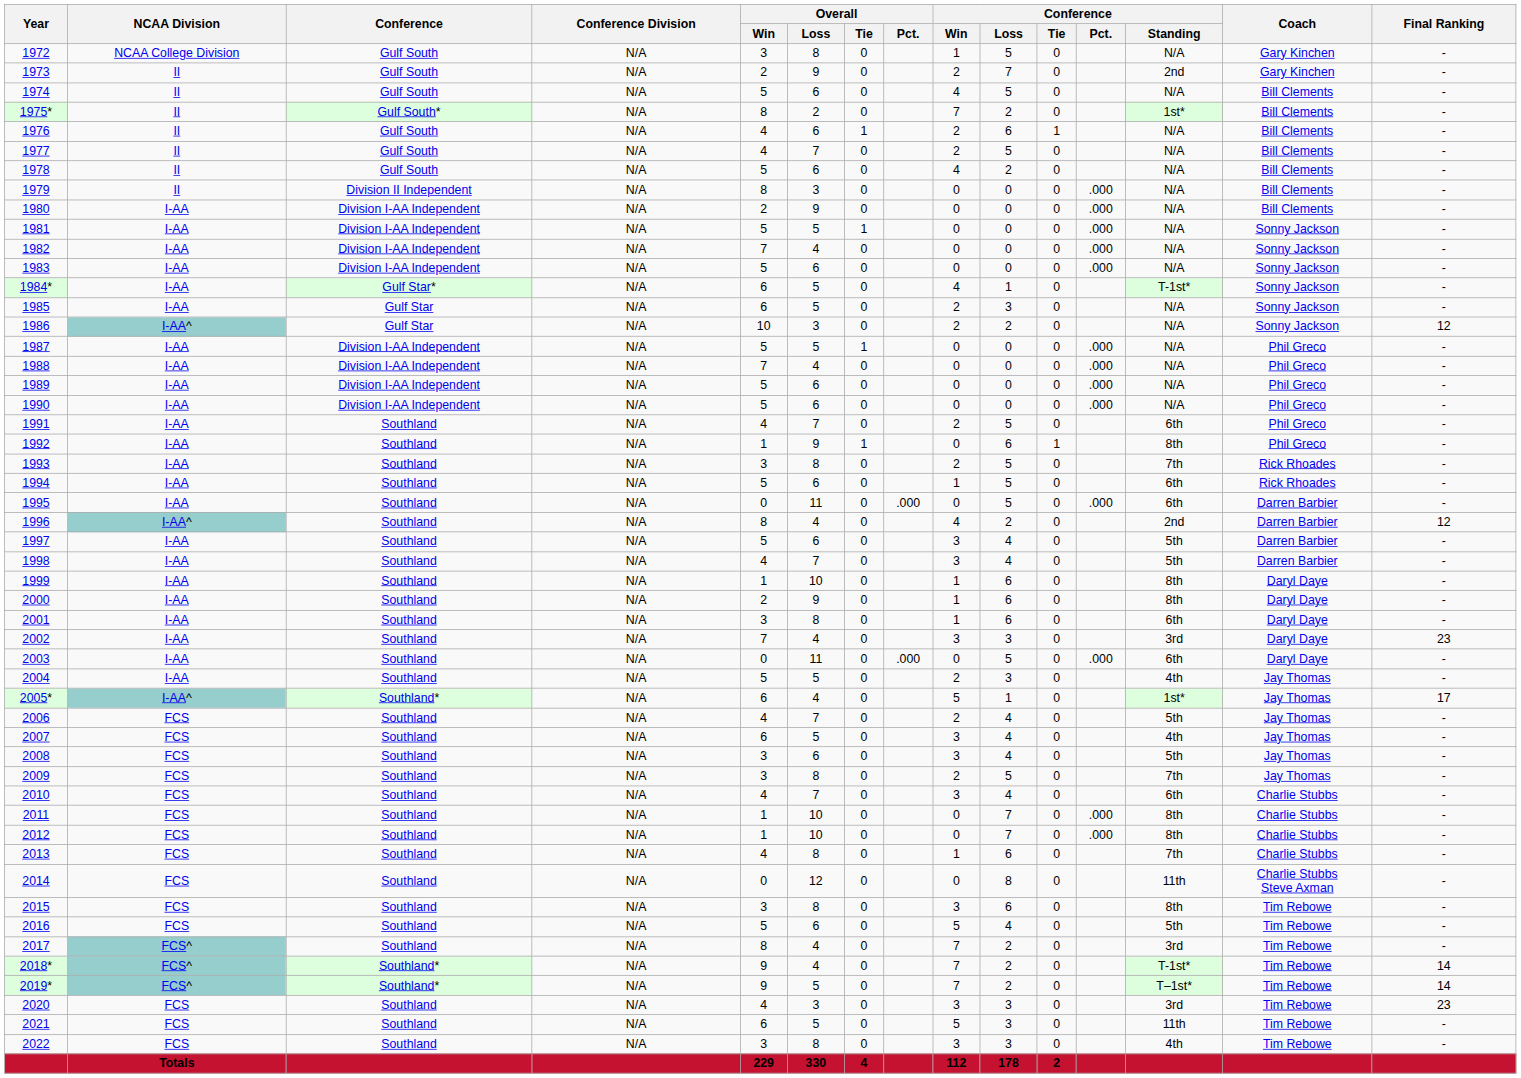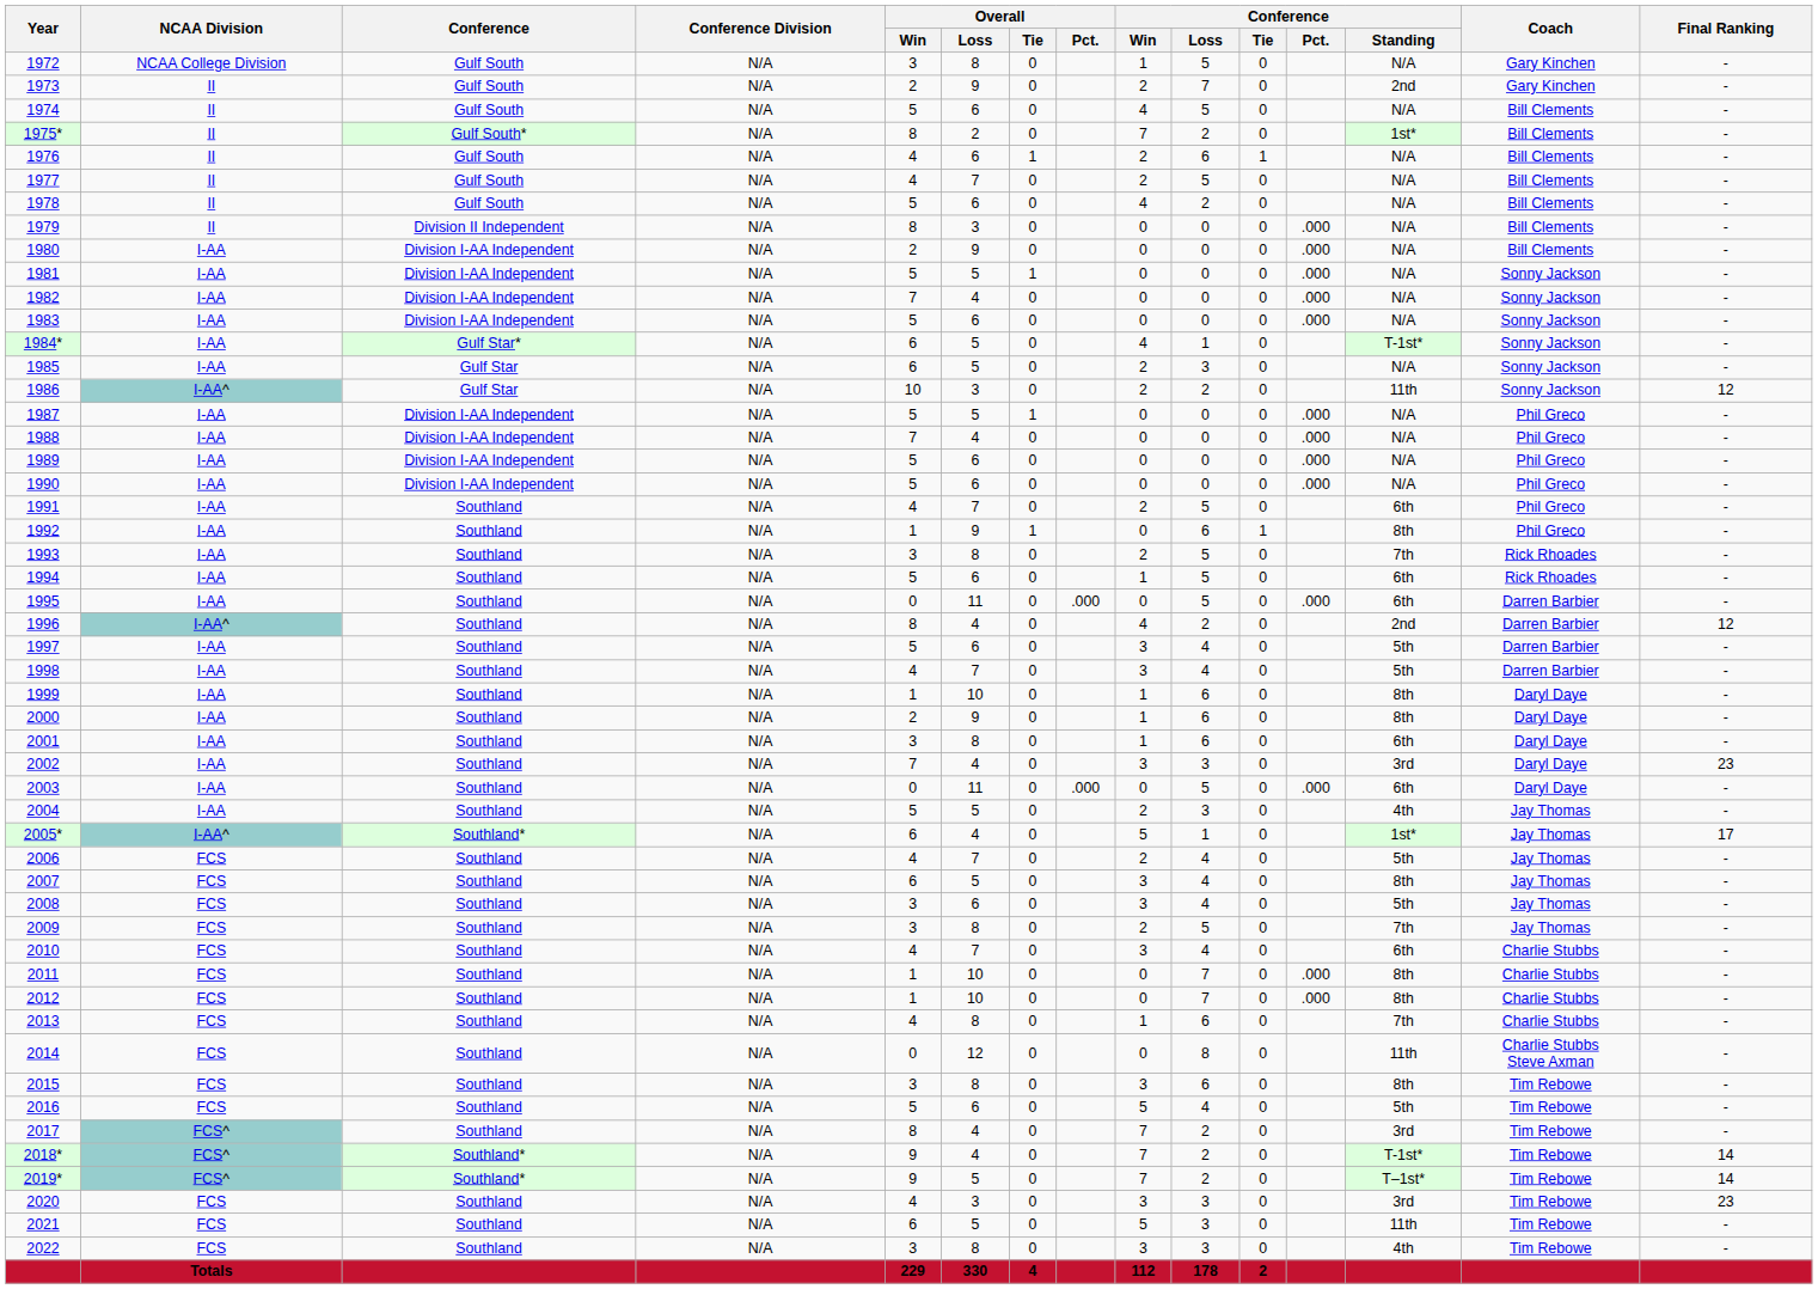 <table class="wikitable" style="text-align: center;" width=99%>
 <tr>
 <th rowspan=2>Year</th>
 <th rowspan=2>NCAA Division</th>
 <th rowspan=2>Conference</th>
 <th rowspan=2>Conference Division</th>
 <th colspan="4">Overall</th>
 <th colspan="5">Conference</th>
 <th rowspan=2>Coach</th>
 <th rowspan=2>Final Ranking</th>
 </tr>
 <tr>
 <th>Win</th>
 <th>Loss</th>
 <th>Tie</th>
 <th>Pct.</th>
 <th>Win</th>
 <th>Loss</th>
 <th>Tie</th>
 <th>Pct.</th>
 <th>Standing</th>
 </tr>
 <tr>
 <td><a href='#'>1972</a></td>
 <td><a href='#'>NCAA College Division</a></td>
 <td><a href='#'>Gulf South</a></td>
 <td>N/A</td>
 <td>3</td>
 <td>8</td>
 <td>0</td>
 <td></td>
 <td>1</td>
 <td>5</td>
 <td>0</td>
 <td></td>
 <td>N/A</td>
 <td><a href='#'>Gary Kinchen</a></td>
 <td>-</td>
 </tr>
 <tr>
 <td><a href='#'>1973</a></td>
 <td><a href='#'>II</a></td>
 <td><a href='#'>Gulf South</a></td>
 <td>N/A</td>
 <td>2</td>
 <td>9</td>
 <td>0</td>
 <td></td>
 <td>2</td>
 <td>7</td>
 <td>0</td>
 <td></td>
 <td>2nd</td>
 <td><a href='#'>Gary Kinchen</a></td>
 <td>-</td>
 </tr>
 <tr>
 <td><a href='#'>1974</a></td>
 <td><a href='#'>II</a></td>
 <td><a href='#'>Gulf South</a></td>
 <td>N/A</td>
 <td>5</td>
 <td>6</td>
 <td>0</td>
 <td></td>
 <td>4</td>
 <td>5</td>
 <td>0</td>
 <td></td>
 <td>N/A</td>
 <td><a href='#'>Bill Clements</a></td>
 <td>-</td>
 </tr>
 <tr>
 <td bgcolor="#DDFFDD"><a href='#'>1975</a>*</td>
 <td><a href='#'>II</a></td>
 <td bgcolor="#DDFFDD"><a href='#'>Gulf South</a>*</td>
 <td>N/A</td>
 <td>8</td>
 <td>2</td>
 <td>0</td>
 <td></td>
 <td>7</td>
 <td>2</td>
 <td>0</td>
 <td></td>
 <td bgcolor="#DDFFDD">1st*</td>
 <td><a href='#'>Bill Clements</a></td>
 <td>-</td>
 </tr>
 <tr>
 <td><a href='#'>1976</a></td>
 <td><a href='#'>II</a></td>
 <td><a href='#'>Gulf South</a></td>
 <td>N/A</td>
 <td>4</td>
 <td>6</td>
 <td>1</td>
 <td></td>
 <td>2</td>
 <td>6</td>
 <td>1</td>
 <td></td>
 <td>N/A</td>
 <td><a href='#'>Bill Clements</a></td>
 <td>-</td>
 </tr>
 <tr>
 <td><a href='#'>1977</a></td>
 <td><a href='#'>II</a></td>
 <td><a href='#'>Gulf South</a></td>
 <td>N/A</td>
 <td>4</td>
 <td>7</td>
 <td>0</td>
 <td></td>
 <td>2</td>
 <td>5</td>
 <td>0</td>
 <td></td>
 <td>N/A</td>
 <td><a href='#'>Bill Clements</a></td>
 <td>-</td>
 </tr>
 <tr>
 <td><a href='#'>1978</a></td>
 <td><a href='#'>II</a></td>
 <td><a href='#'>Gulf South</a></td>
 <td>N/A</td>
 <td>5</td>
 <td>6</td>
 <td>0</td>
 <td></td>
 <td>4</td>
 <td>2</td>
 <td>0</td>
 <td></td>
 <td>N/A</td>
 <td><a href='#'>Bill Clements</a></td>
 <td>-</td>
 </tr>
 <tr>
 <td><a href='#'>1979</a></td>
 <td><a href='#'>II</a></td>
 <td><a href='#'>Division II Independent</a></td>
 <td>N/A</td>
 <td>8</td>
 <td>3</td>
 <td>0</td>
 <td></td>
 <td>0</td>
 <td>0</td>
 <td>0</td>
 <td>.000</td>
 <td>N/A</td>
 <td><a href='#'>Bill Clements</a></td>
 <td>-</td>
 </tr>
 <tr>
 <td><a href='#'>1980</a></td>
 <td><a href='#'>I-AA</a></td>
 <td><a href='#'>Division I-AA Independent</a></td>
 <td>N/A</td>
 <td>2</td>
 <td>9</td>
 <td>0</td>
 <td></td>
 <td>0</td>
 <td>0</td>
 <td>0</td>
 <td>.000</td>
 <td>N/A</td>
 <td><a href='#'>Bill Clements</a></td>
 <td>-</td>
 </tr>
 <tr>
 <td><a href='#'>1981</a></td>
 <td><a href='#'>I-AA</a></td>
 <td><a href='#'>Division I-AA Independent</a></td>
 <td>N/A</td>
 <td>5</td>
 <td>5</td>
 <td>1</td>
 <td></td>
 <td>0</td>
 <td>0</td>
 <td>0</td>
 <td>.000</td>
 <td>N/A</td>
 <td><a href='#'>Sonny Jackson</a></td>
 <td>-</td>
 </tr>
 <tr>
 <td><a href='#'>1982</a></td>
 <td><a href='#'>I-AA</a></td>
 <td><a href='#'>Division I-AA Independent</a></td>
 <td>N/A</td>
 <td>7</td>
 <td>4</td>
 <td>0</td>
 <td></td>
 <td>0</td>
 <td>0</td>
 <td>0</td>
 <td>.000</td>
 <td>N/A</td>
 <td><a href='#'>Sonny Jackson</a></td>
 <td>-</td>
 </tr>
 <tr>
 <td><a href='#'>1983</a></td>
 <td><a href='#'>I-AA</a></td>
 <td><a href='#'>Division I-AA Independent</a></td>
 <td>N/A</td>
 <td>5</td>
 <td>6</td>
 <td>0</td>
 <td></td>
 <td>0</td>
 <td>0</td>
 <td>0</td>
 <td>.000</td>
 <td>N/A</td>
 <td><a href='#'>Sonny Jackson</a></td>
 <td>-</td>
 </tr>
 <tr>
 <td bgcolor="#DDFFDD"><a href='#'>1984</a>*</td>
 <td><a href='#'>I-AA</a></td>
 <td bgcolor="#DDFFDD"><a href='#'>Gulf Star</a>*</td>
 <td>N/A</td>
 <td>6</td>
 <td>5</td>
 <td>0</td>
 <td></td>
 <td>4</td>
 <td>1</td>
 <td>0</td>
 <td></td>
 <td bgcolor="#DDFFDD">T-1st*</td>
 <td><a href='#'>Sonny Jackson</a></td>
 <td>-</td>
 </tr>
 <tr>
 <td><a href='#'>1985</a></td>
 <td><a href='#'>I-AA</a></td>
 <td><a href='#'>Gulf Star</a></td>
 <td>N/A</td>
 <td>6</td>
 <td>5</td>
 <td>0</td>
 <td></td>
 <td>2</td>
 <td>3</td>
 <td>0</td>
 <td></td>
 <td>N/A</td>
 <td><a href='#'>Sonny Jackson</a></td>
 <td>-</td>
 </tr>
 <tr>
 <td><a href='#'>1986</a></td>
 <td bgcolor="#96CDCD"><a href='#'>I-AA</a>^</td>
 <td><a href='#'>Gulf Star</a></td>
 <td>N/A</td>
 <td>10</td>
 <td>3</td>
 <td>0</td>
 <td></td>
 <td>2</td>
 <td>2</td>
 <td>0</td>
 <td></td>
-<td>N/A</td>
+<td>11th</td>
 <td><a href='#'>Sonny Jackson</a></td>
 <td>12</td>
 </tr>
 <tr>
 <td><a href='#'>1987</a></td>
 <td><a href='#'>I-AA</a></td>
 <td><a href='#'>Division I-AA Independent</a></td>
 <td>N/A</td>
 <td>5</td>
 <td>5</td>
 <td>1</td>
 <td></td>
 <td>0</td>
 <td>0</td>
 <td>0</td>
 <td>.000</td>
 <td>N/A</td>
 <td><a href='#'>Phil Greco</a></td>
 <td>-</td>
 </tr>
 <tr>
 <td><a href='#'>1988</a></td>
 <td><a href='#'>I-AA</a></td>
 <td><a href='#'>Division I-AA Independent</a></td>
 <td>N/A</td>
 <td>7</td>
 <td>4</td>
 <td>0</td>
 <td></td>
 <td>0</td>
 <td>0</td>
 <td>0</td>
 <td>.000</td>
 <td>N/A</td>
 <td><a href='#'>Phil Greco</a></td>
 <td>-</td>
 </tr>
 <tr>
 <td><a href='#'>1989</a></td>
 <td><a href='#'>I-AA</a></td>
 <td><a href='#'>Division I-AA Independent</a></td>
 <td>N/A</td>
 <td>5</td>
 <td>6</td>
 <td>0</td>
 <td></td>
 <td>0</td>
 <td>0</td>
 <td>0</td>
 <td>.000</td>
 <td>N/A</td>
 <td><a href='#'>Phil Greco</a></td>
 <td>-</td>
 </tr>
 <tr>
 <td><a href='#'>1990</a></td>
 <td><a href='#'>I-AA</a></td>
 <td><a href='#'>Division I-AA Independent</a></td>
 <td>N/A</td>
 <td>5</td>
 <td>6</td>
 <td>0</td>
 <td></td>
 <td>0</td>
 <td>0</td>
 <td>0</td>
 <td>.000</td>
 <td>N/A</td>
 <td><a href='#'>Phil Greco</a></td>
 <td>-</td>
 </tr>
 <tr>
 <td><a href='#'>1991</a></td>
 <td><a href='#'>I-AA</a></td>
 <td><a href='#'>Southland</a></td>
 <td>N/A</td>
 <td>4</td>
 <td>7</td>
 <td>0</td>
 <td></td>
 <td>2</td>
 <td>5</td>
 <td>0</td>
 <td></td>
 <td>6th</td>
 <td><a href='#'>Phil Greco</a></td>
 <td>-</td>
 </tr>
 <tr>
 <td><a href='#'>1992</a></td>
 <td><a href='#'>I-AA</a></td>
 <td><a href='#'>Southland</a></td>
 <td>N/A</td>
 <td>1</td>
 <td>9</td>
 <td>1</td>
 <td></td>
 <td>0</td>
 <td>6</td>
 <td>1</td>
 <td></td>
 <td>8th</td>
 <td><a href='#'>Phil Greco</a></td>
 <td>-</td>
 </tr>
 <tr>
 <td><a href='#'>1993</a></td>
 <td><a href='#'>I-AA</a></td>
 <td><a href='#'>Southland</a></td>
 <td>N/A</td>
 <td>3</td>
 <td>8</td>
 <td>0</td>
 <td></td>
 <td>2</td>
 <td>5</td>
 <td>0</td>
 <td></td>
 <td>7th</td>
 <td><a href='#'>Rick Rhoades</a></td>
 <td>-</td>
 </tr>
 <tr>
 <td><a href='#'>1994</a></td>
 <td><a href='#'>I-AA</a></td>
 <td><a href='#'>Southland</a></td>
 <td>N/A</td>
 <td>5</td>
 <td>6</td>
 <td>0</td>
 <td></td>
 <td>1</td>
 <td>5</td>
 <td>0</td>
 <td></td>
 <td>6th</td>
 <td><a href='#'>Rick Rhoades</a></td>
 <td>-</td>
 </tr>
 <tr>
 <td><a href='#'>1995</a></td>
 <td><a href='#'>I-AA</a></td>
 <td><a href='#'>Southland</a></td>
 <td>N/A</td>
 <td>0</td>
 <td>11</td>
 <td>0</td>
 <td>.000</td>
 <td>0</td>
 <td>5</td>
 <td>0</td>
 <td>.000</td>
 <td>6th</td>
 <td><a href='#'>Darren Barbier</a></td>
 <td>-</td>
 </tr>
 <tr>
 <td><a href='#'>1996</a></td>
 <td bgcolor="#96CDCD"><a href='#'>I-AA</a>^</td>
 <td><a href='#'>Southland</a></td>
 <td>N/A</td>
 <td>8</td>
 <td>4</td>
 <td>0</td>
 <td></td>
 <td>4</td>
 <td>2</td>
 <td>0</td>
 <td></td>
 <td>2nd</td>
 <td><a href='#'>Darren Barbier</a></td>
 <td>12</td>
 </tr>
 <tr>
 <td><a href='#'>1997</a></td>
 <td><a href='#'>I-AA</a></td>
 <td><a href='#'>Southland</a></td>
 <td>N/A</td>
 <td>5</td>
 <td>6</td>
 <td>0</td>
 <td></td>
 <td>3</td>
 <td>4</td>
 <td>0</td>
 <td></td>
 <td>5th</td>
 <td><a href='#'>Darren Barbier</a></td>
 <td>-</td>
 </tr>
 <tr>
 <td><a href='#'>1998</a></td>
 <td><a href='#'>I-AA</a></td>
 <td><a href='#'>Southland</a></td>
 <td>N/A</td>
 <td>4</td>
 <td>7</td>
 <td>0</td>
 <td></td>
 <td>3</td>
 <td>4</td>
 <td>0</td>
 <td></td>
 <td>5th</td>
 <td><a href='#'>Darren Barbier</a></td>
 <td>-</td>
 </tr>
 <tr>
 <td><a href='#'>1999</a></td>
 <td><a href='#'>I-AA</a></td>
 <td><a href='#'>Southland</a></td>
 <td>N/A</td>
 <td>1</td>
 <td>10</td>
 <td>0</td>
 <td></td>
 <td>1</td>
 <td>6</td>
 <td>0</td>
 <td></td>
 <td>8th</td>
 <td><a href='#'>Daryl Daye</a></td>
 <td>-</td>
 </tr>
 <tr>
 <td><a href='#'>2000</a></td>
 <td><a href='#'>I-AA</a></td>
 <td><a href='#'>Southland</a></td>
 <td>N/A</td>
 <td>2</td>
 <td>9</td>
 <td>0</td>
 <td></td>
 <td>1</td>
 <td>6</td>
 <td>0</td>
 <td></td>
 <td>8th</td>
 <td><a href='#'>Daryl Daye</a></td>
 <td>-</td>
 </tr>
 <tr>
 <td><a href='#'>2001</a></td>
 <td><a href='#'>I-AA</a></td>
 <td><a href='#'>Southland</a></td>
 <td>N/A</td>
 <td>3</td>
 <td>8</td>
 <td>0</td>
 <td></td>
 <td>1</td>
 <td>6</td>
 <td>0</td>
 <td></td>
 <td>6th</td>
 <td><a href='#'>Daryl Daye</a></td>
 <td>-</td>
 </tr>
 <tr>
 <td><a href='#'>2002</a></td>
 <td><a href='#'>I-AA</a></td>
 <td><a href='#'>Southland</a></td>
 <td>N/A</td>
 <td>7</td>
 <td>4</td>
 <td>0</td>
 <td></td>
 <td>3</td>
 <td>3</td>
 <td>0</td>
 <td></td>
 <td>3rd</td>
 <td><a href='#'>Daryl Daye</a></td>
 <td>23</td>
 </tr>
 <tr>
 <td><a href='#'>2003</a></td>
 <td><a href='#'>I-AA</a></td>
 <td><a href='#'>Southland</a></td>
 <td>N/A</td>
 <td>0</td>
 <td>11</td>
 <td>0</td>
 <td>.000</td>
 <td>0</td>
 <td>5</td>
 <td>0</td>
 <td>.000</td>
 <td>6th</td>
 <td><a href='#'>Daryl Daye</a></td>
 <td>-</td>
 </tr>
 <tr>
 <td><a href='#'>2004</a></td>
 <td><a href='#'>I-AA</a></td>
 <td><a href='#'>Southland</a></td>
 <td>N/A</td>
 <td>5</td>
 <td>5</td>
 <td>0</td>
 <td></td>
 <td>2</td>
 <td>3</td>
 <td>0</td>
 <td></td>
 <td>4th</td>
 <td><a href='#'>Jay Thomas</a></td>
 <td>-</td>
 </tr>
 <tr>
 <td bgcolor="#DDFFDD"><a href='#'>2005</a>*</td>
 <td bgcolor="#96CDCD"><a href='#'>I-AA</a>^</td>
 <td bgcolor="#DDFFDD"><a href='#'>Southland</a>*</td>
 <td>N/A</td>
 <td>6</td>
 <td>4</td>
 <td>0</td>
 <td></td>
 <td>5</td>
 <td>1</td>
 <td>0</td>
 <td></td>
 <td bgcolor="#DDFFDD">1st*</td>
 <td><a href='#'>Jay Thomas</a></td>
 <td>17</td>
 </tr>
 <tr>
 <td><a href='#'>2006</a></td>
 <td><a href='#'>FCS</a></td>
 <td><a href='#'>Southland</a></td>
 <td>N/A</td>
 <td>4</td>
 <td>7</td>
 <td>0</td>
 <td></td>
 <td>2</td>
 <td>4</td>
 <td>0</td>
 <td></td>
 <td>5th</td>
 <td><a href='#'>Jay Thomas</a></td>
 <td>-</td>
 </tr>
 <tr>
 <td><a href='#'>2007</a></td>
 <td><a href='#'>FCS</a></td>
 <td><a href='#'>Southland</a></td>
 <td>N/A</td>
 <td>6</td>
 <td>5</td>
 <td>0</td>
 <td></td>
 <td>3</td>
 <td>4</td>
 <td>0</td>
 <td></td>
-<td>4th</td>
+<td>8th</td>
 <td><a href='#'>Jay Thomas</a></td>
 <td>-</td>
 </tr>
 <tr>
 <td><a href='#'>2008</a></td>
 <td><a href='#'>FCS</a></td>
 <td><a href='#'>Southland</a></td>
 <td>N/A</td>
 <td>3</td>
 <td>6</td>
 <td>0</td>
 <td></td>
 <td>3</td>
 <td>4</td>
 <td>0</td>
 <td></td>
 <td>5th</td>
 <td><a href='#'>Jay Thomas</a></td>
 <td>-</td>
 </tr>
 <tr>
 <td><a href='#'>2009</a></td>
 <td><a href='#'>FCS</a></td>
 <td><a href='#'>Southland</a></td>
 <td>N/A</td>
 <td>3</td>
 <td>8</td>
 <td>0</td>
 <td></td>
 <td>2</td>
 <td>5</td>
 <td>0</td>
 <td></td>
 <td>7th</td>
 <td><a href='#'>Jay Thomas</a></td>
 <td>-</td>
 </tr>
 <tr>
 <td><a href='#'>2010</a></td>
 <td><a href='#'>FCS</a></td>
 <td><a href='#'>Southland</a></td>
 <td>N/A</td>
 <td>4</td>
 <td>7</td>
 <td>0</td>
 <td></td>
 <td>3</td>
 <td>4</td>
 <td>0</td>
 <td></td>
 <td>6th</td>
 <td><a href='#'>Charlie Stubbs</a></td>
 <td>-</td>
 </tr>
 <tr>
 <td><a href='#'>2011</a></td>
 <td><a href='#'>FCS</a></td>
 <td><a href='#'>Southland</a></td>
 <td>N/A</td>
 <td>1</td>
 <td>10</td>
 <td>0</td>
 <td></td>
 <td>0</td>
 <td>7</td>
 <td>0</td>
 <td>.000</td>
 <td>8th</td>
 <td><a href='#'>Charlie Stubbs</a></td>
 <td>-</td>
 </tr>
 <tr>
 <td><a href='#'>2012</a></td>
 <td><a href='#'>FCS</a></td>
 <td><a href='#'>Southland</a></td>
 <td>N/A</td>
 <td>1</td>
 <td>10</td>
 <td>0</td>
 <td></td>
 <td>0</td>
 <td>7</td>
 <td>0</td>
 <td>.000</td>
 <td>8th</td>
 <td><a href='#'>Charlie Stubbs</a></td>
 <td>-</td>
 </tr>
 <tr>
 <td><a href='#'>2013</a></td>
 <td><a href='#'>FCS</a></td>
 <td><a href='#'>Southland</a></td>
 <td>N/A</td>
 <td>4</td>
 <td>8</td>
 <td>0</td>
 <td></td>
 <td>1</td>
 <td>6</td>
 <td>0</td>
 <td></td>
 <td>7th</td>
 <td><a href='#'>Charlie Stubbs</a></td>
 <td>-</td>
 </tr>
 <tr>
 <td><a href='#'>2014</a></td>
 <td><a href='#'>FCS</a></td>
 <td><a href='#'>Southland</a></td>
 <td>N/A</td>
 <td>0</td>
 <td>12</td>
 <td>0</td>
 <td></td>
 <td>0</td>
 <td>8</td>
 <td>0</td>
 <td></td>
 <td>11th</td>
 <td><a href='#'>Charlie Stubbs</a><br><a href='#'>Steve Axman</a></td>
 <td>-</td>
 </tr>
 <tr>
 <td><a href='#'>2015</a></td>
 <td><a href='#'>FCS</a></td>
 <td><a href='#'>Southland</a></td>
 <td>N/A</td>
 <td>3</td>
 <td>8</td>
 <td>0</td>
 <td></td>
 <td>3</td>
 <td>6</td>
 <td>0</td>
 <td></td>
 <td>8th</td>
 <td><a href='#'>Tim Rebowe</a></td>
 <td>-</td>
 </tr>
 <tr>
 <td><a href='#'>2016</a></td>
 <td><a href='#'>FCS</a></td>
 <td><a href='#'>Southland</a></td>
 <td>N/A</td>
 <td>5</td>
 <td>6</td>
 <td>0</td>
 <td></td>
 <td>5</td>
 <td>4</td>
 <td>0</td>
 <td></td>
 <td>5th</td>
 <td><a href='#'>Tim Rebowe</a></td>
 <td>-</td>
 </tr>
 <tr>
 <td><a href='#'>2017</a></td>
 <td bgcolor="#96CDCD"><a href='#'>FCS</a>^</td>
 <td><a href='#'>Southland</a></td>
 <td>N/A</td>
 <td>8</td>
 <td>4</td>
 <td>0</td>
 <td></td>
 <td>7</td>
 <td>2</td>
 <td>0</td>
 <td></td>
 <td>3rd</td>
 <td><a href='#'>Tim Rebowe</a></td>
 <td>-</td>
 </tr>
 <tr>
 <td bgcolor="#DDFFDD"><a href='#'>2018</a>*</td>
 <td bgcolor="#96CDCD"><a href='#'>FCS</a>^</td>
 <td bgcolor="#DDFFDD"><a href='#'>Southland</a>*</td>
 <td>N/A</td>
 <td>9</td>
 <td>4</td>
 <td>0</td>
 <td></td>
 <td>7</td>
 <td>2</td>
 <td>0</td>
 <td></td>
 <td bgcolor="#DDFFDD">T-1st*</td>
 <td><a href='#'>Tim Rebowe</a></td>
 <td>14</td>
 </tr>
 <tr>
 <td bgcolor="#DDFFDD"><a href='#'>2019</a>*</td>
 <td bgcolor="#96CDCD"><a href='#'>FCS</a>^</td>
 <td bgcolor="#DDFFDD"><a href='#'>Southland</a>*</td>
 <td>N/A</td>
 <td>9</td>
 <td>5</td>
 <td>0</td>
 <td></td>
 <td>7</td>
 <td>2</td>
 <td>0</td>
 <td></td>
 <td bgcolor="#DDFFDD">T–1st*</td>
 <td><a href='#'>Tim Rebowe</a></td>
 <td>14</td>
 </tr>
 <tr>
 <td><a href='#'>2020</a></td>
 <td><a href='#'>FCS</a></td>
 <td><a href='#'>Southland</a></td>
 <td>N/A</td>
 <td>4</td>
 <td>3</td>
 <td>0</td>
 <td></td>
 <td>3</td>
 <td>3</td>
 <td>0</td>
 <td></td>
 <td>3rd</td>
 <td><a href='#'>Tim Rebowe</a></td>
 <td>23</td>
 </tr>
 <tr>
 <td><a href='#'>2021</a></td>
 <td><a href='#'>FCS</a></td>
 <td><a href='#'>Southland</a></td>
 <td>N/A</td>
 <td>6</td>
 <td>5</td>
 <td>0</td>
 <td></td>
 <td>5</td>
 <td>3</td>
 <td>0</td>
 <td></td>
 <td>11th</td>
 <td><a href='#'>Tim Rebowe</a></td>
 <td>-</td>
 </tr>
 <tr>
 <td><a href='#'>2022</a></td>
 <td><a href='#'>FCS</a></td>
 <td><a href='#'>Southland</a></td>
 <td>N/A</td>
 <td>3</td>
 <td>8</td>
 <td>0</td>
 <td></td>
 <td>3</td>
 <td>3</td>
 <td>0</td>
 <td></td>
 <td>4th</td>
 <td><a href='#'>Tim Rebowe</a></td>
 <td>-</td>
 </tr>
 <tr>
 <td colspan=1 bgcolor="#C41230"></td>
 <td colspan=1 bgcolor="#C41230"><span> <strong>Totals</strong></span></td>
 <td colspan=1 bgcolor="#C41230"></td>
 <td colspan=1 bgcolor="#C41230"></td>
 <td colspan=1 bgcolor="#C41230"><span> <strong>229</strong></span> </td>
 <td colspan=1 bgcolor="#C41230"><span> <strong>330</strong></span></td>
 <td colspan=1 bgcolor="#C41230"><span> <strong>4</strong></span></td>
 <td colspan=1 bgcolor="#C41230"><span> <strong></strong></span></td>
 <td colspan=1 bgcolor="#C41230"><span> <strong>112</strong></span><br></td>
 <td colspan=1 bgcolor="#C41230"><span> <strong>178</strong></span></td>
 <td colspan=1 bgcolor="#C41230"><span> <strong>2</strong></span></td>
 <td colspan=1 bgcolor="#C41230"><span> <strong></strong></span></td>
 <td colspan=1 bgcolor="#C41230"></td>
 <td colspan=1 bgcolor="#C41230"></td>
 <td colspan=1 bgcolor="#C41230"></td>
 </tr>
 </table>
